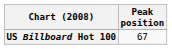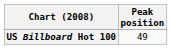 <table class="wikitable plainrowheaders" style="text-align:center">
 <tr>
 <th>Chart (2008)</th>
 <th>Peak<br>position</th>
 </tr>
 <tr>
 </tr>
 <tr>
 <th scope="row">US <em>Billboard</em> Hot 100</th>
-<td>67</td>
+<td>49</td>
 </tr>
 </table>
